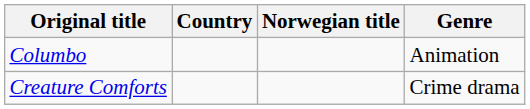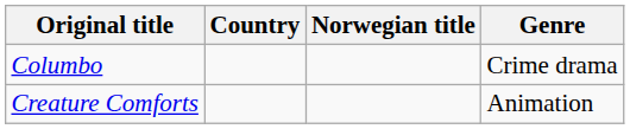 <table class="wikitable">
 <tr>
 <th>Original title</th>
 <th>Country</th>
 <th>Norwegian title</th>
 <th>Genre</th>
 </tr>
 <tr>
 <td><em><a href='#'>Columbo</a></em> </td>
 <td></td>
 <td></td>
-<td>Animation</td>
+<td>Crime drama</td>
 </tr>
 <tr>
 <td><em><a href='#'>Creature Comforts</a></em></td>
 <td></td>
 <td></td>
-<td>Crime drama</td>
+<td>Animation</td>
 </tr>
 </table>
